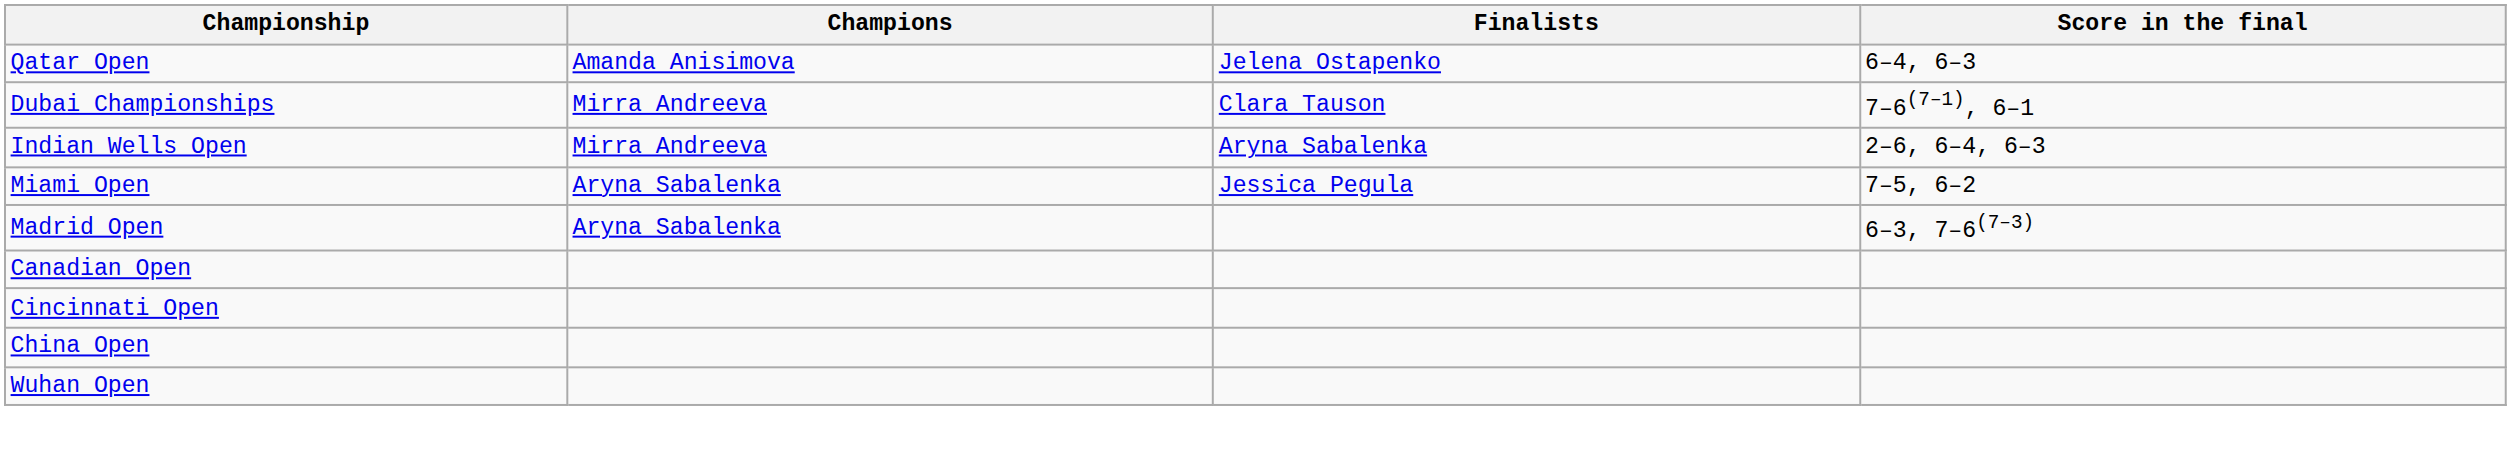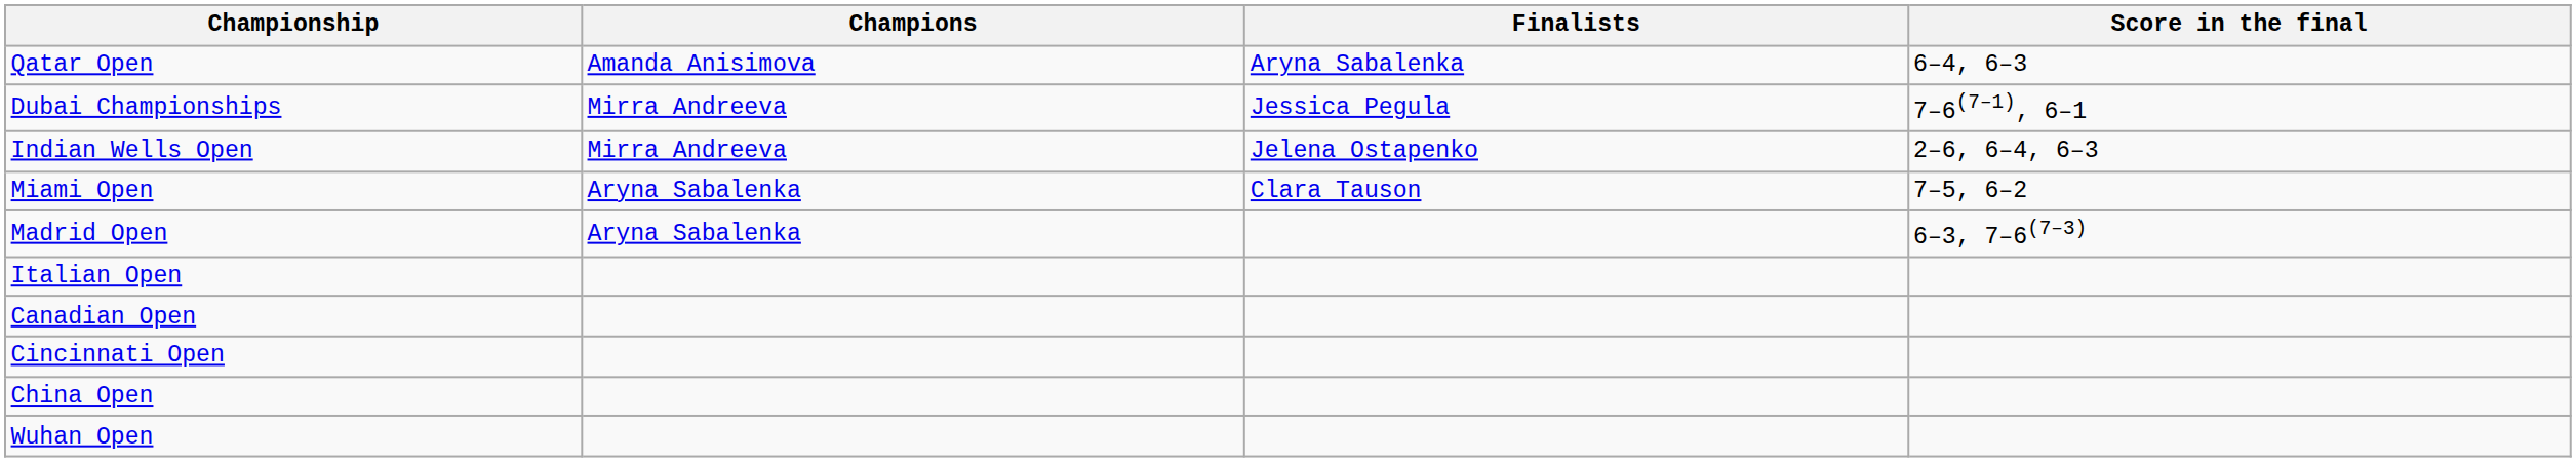 <table class="wikitable" style="font-size:90%;" width="100%">
 <tr>
 <th style="width: 20%;">Championship</th>
 <th style="width: 23%;">Champions</th>
 <th style="width: 23%;">Finalists</th>
 <th style="width: 23%;">Score in the final</th>
 </tr>
 <tr>
 <td><a href='#'>Qatar Open</a></td>
 <td> <a href='#'>Amanda Anisimova</a></td>
-<td> <a href='#'>Jelena Ostapenko</a></td>
+<td> <a href='#'>Aryna Sabalenka</a></td>
 <td>6–4, 6–3</td>
 </tr>
 <tr>
 <td><a href='#'>Dubai Championships</a></td>
 <td><a href='#'>Mirra Andreeva</a></td>
-<td> <a href='#'>Clara Tauson</a></td>
+<td> <a href='#'>Jessica Pegula</a></td>
 <td>7–6<sup>(7–1)</sup>, 6–1</td>
 </tr>
 <tr>
 <td><a href='#'>Indian Wells Open</a></td>
 <td><a href='#'>Mirra Andreeva</a></td>
-<td> <a href='#'>Aryna Sabalenka</a></td>
+<td> <a href='#'>Jelena Ostapenko</a></td>
 <td>2–6, 6–4, 6–3</td>
 </tr>
 <tr>
 <td><a href='#'>Miami Open</a></td>
 <td> <a href='#'>Aryna Sabalenka</a></td>
-<td> <a href='#'>Jessica Pegula</a></td>
+<td> <a href='#'>Clara Tauson</a></td>
 <td>7–5, 6–2</td>
 </tr>
 <tr>
 <td><a href='#'>Madrid Open</a></td>
 <td><a href='#'>Aryna Sabalenka</a></td>
 <td></td>
 <td>6–3, 7–6<sup>(7–3)</sup></td>
+</tr>
+<tr>
+<td><a href='#'>Italian Open</a></td>
+<td></td>
+<td></td>
+<td></td>
 </tr>
 <tr>
 <td><a href='#'>Canadian Open</a></td>
 <td></td>
 <td></td>
 <td></td>
 </tr>
 <tr>
 <td><a href='#'>Cincinnati Open</a></td>
 <td></td>
 <td></td>
 <td></td>
 </tr>
 <tr>
 <td><a href='#'>China Open</a></td>
 <td></td>
 <td></td>
 <td></td>
 </tr>
 <tr>
 <td><a href='#'>Wuhan Open</a></td>
 <td></td>
 <td></td>
 <td></td>
 </tr>
 </table>
